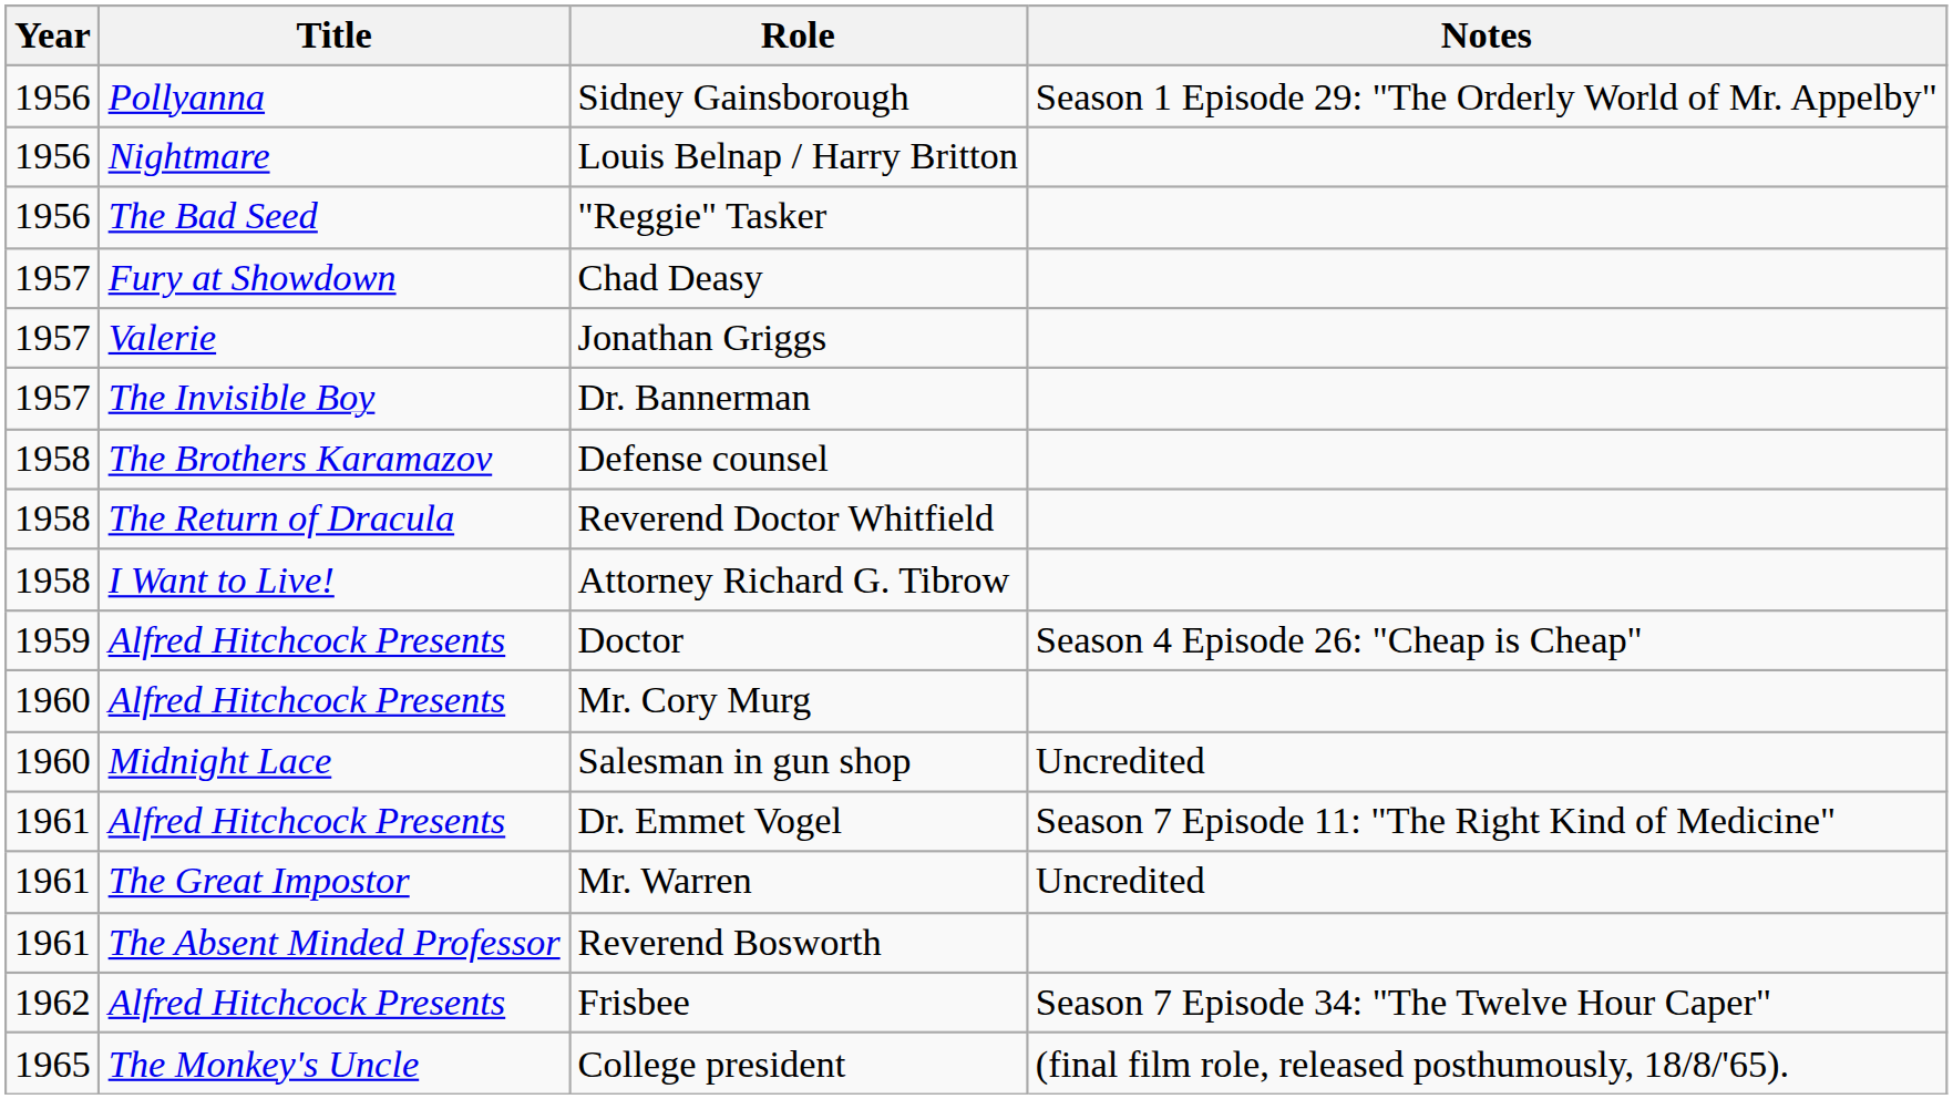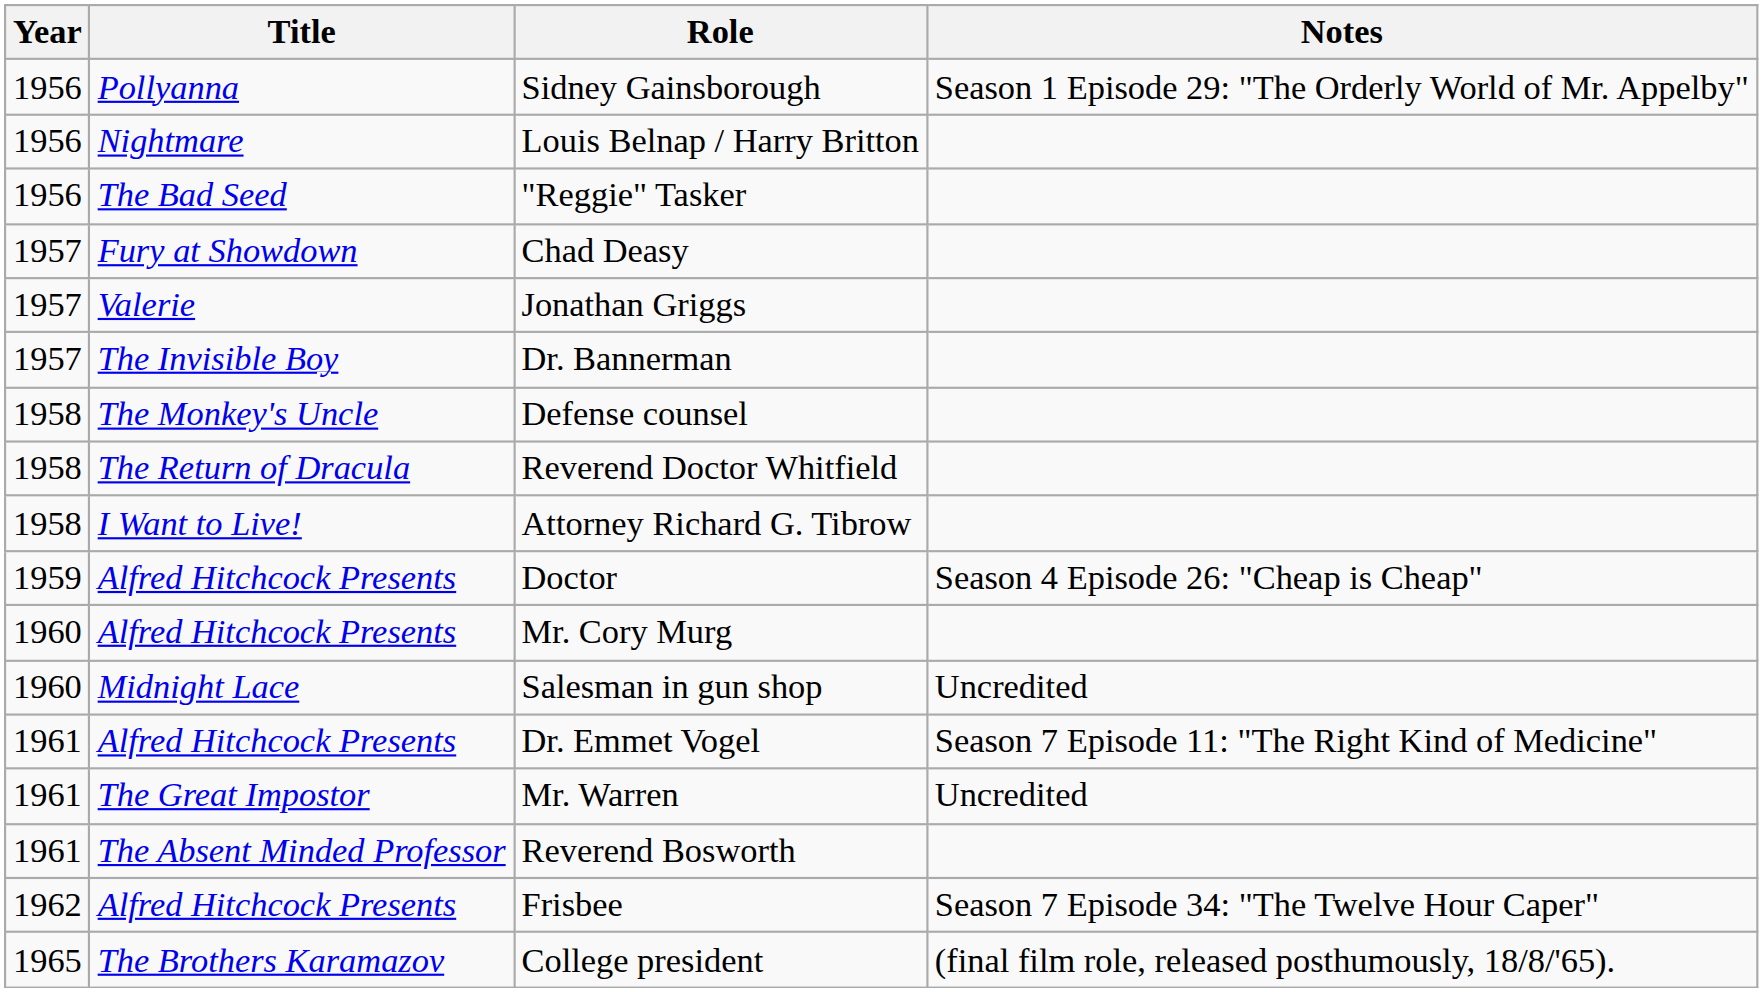 <table class="wikitable">
 <tr>
 <th>Year</th>
 <th>Title</th>
 <th>Role</th>
 <th>Notes</th>
 </tr>
 <tr>
 <td>1956</td>
 <td><em><a href='#'>Pollyanna</a></em></td>
 <td>Sidney Gainsborough</td>
 <td>Season 1 Episode 29: "The Orderly World of Mr. Appelby"</td>
 </tr>
 <tr>
 <td>1956</td>
 <td><em><a href='#'>Nightmare</a></em></td>
 <td>Louis Belnap / Harry Britton</td>
 <td></td>
 </tr>
 <tr>
 <td>1956</td>
 <td><em><a href='#'>The Bad Seed</a></em></td>
 <td>"Reggie" Tasker</td>
 <td></td>
 </tr>
 <tr>
 <td>1957</td>
 <td><em><a href='#'>Fury at Showdown</a></em></td>
 <td>Chad Deasy</td>
 <td></td>
 </tr>
 <tr>
 <td>1957</td>
 <td><em><a href='#'>Valerie</a></em></td>
 <td>Jonathan Griggs</td>
 <td></td>
 </tr>
 <tr>
 <td>1957</td>
 <td><em><a href='#'>The Invisible Boy</a></em></td>
 <td>Dr. Bannerman</td>
 <td></td>
 </tr>
 <tr>
 <td>1958</td>
-<td><em><a href='#'>The Brothers Karamazov</a></em></td>
+<td><em><a href='#'>The Monkey's Uncle</a></em></td>
 <td>Defense counsel</td>
 <td></td>
 </tr>
 <tr>
 <td>1958</td>
 <td><em><a href='#'>The Return of Dracula</a></em></td>
 <td>Reverend Doctor Whitfield</td>
 <td></td>
 </tr>
 <tr>
 <td>1958</td>
 <td><em><a href='#'>I Want to Live!</a></em></td>
 <td>Attorney Richard G. Tibrow</td>
 <td></td>
 </tr>
 <tr>
 <td>1959</td>
 <td><em><a href='#'>Alfred Hitchcock Presents</a></em></td>
 <td>Doctor</td>
 <td>Season 4 Episode 26: "Cheap is Cheap"</td>
 </tr>
 <tr>
 <td>1960</td>
 <td><em><a href='#'>Alfred Hitchcock Presents</a></em></td>
 <td>Mr. Cory Murg</td>
 <td></td>
 </tr>
 <tr>
 <td>1960</td>
 <td><em><a href='#'>Midnight Lace</a></em></td>
 <td>Salesman in gun shop</td>
 <td>Uncredited</td>
 </tr>
 <tr>
 <td>1961</td>
 <td><em><a href='#'>Alfred Hitchcock Presents</a></em></td>
 <td>Dr. Emmet Vogel</td>
 <td>Season 7 Episode 11: "The Right Kind of Medicine"</td>
 </tr>
 <tr>
 <td>1961</td>
 <td><em><a href='#'>The Great Impostor</a></em></td>
 <td>Mr. Warren</td>
 <td>Uncredited</td>
 </tr>
 <tr>
 <td>1961</td>
 <td><em><a href='#'>The Absent Minded Professor</a></em></td>
 <td>Reverend Bosworth</td>
 <td></td>
 </tr>
 <tr>
 <td>1962</td>
 <td><em><a href='#'>Alfred Hitchcock Presents</a></em></td>
 <td>Frisbee</td>
 <td>Season 7 Episode 34: "The Twelve Hour Caper"</td>
 </tr>
 <tr>
 <td>1965</td>
-<td><em><a href='#'>The Monkey's Uncle</a></em></td>
+<td><em><a href='#'>The Brothers Karamazov</a></em></td>
 <td>College president</td>
 <td>(final film role, released posthumously, 18/8/'65).</td>
 </tr>
 </table>
